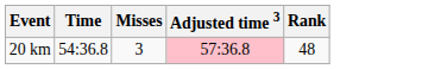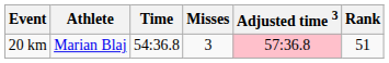 <table class="wikitable" style="font-size:90%">
 <tr>
 <th>Event</th>
+<th>Athlete</th>
 <th>Time</th>
 <th>Misses</th>
 <th>Adjusted time <sup>3</sup></th>
 <th>Rank</th>
 </tr>
 <tr>
 <td>20 km</td>
+<td><a href='#'>Marian Blaj</a></td>
 <td align="center">54:36.8</td>
 <td align="center">3</td>
 <td align="center" style="background: pink;">57:36.8</td>
-<td align="center">48</td>
+<td align="center">51</td>
 </tr>
 </table>
